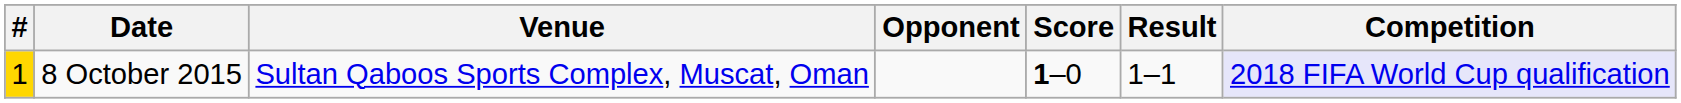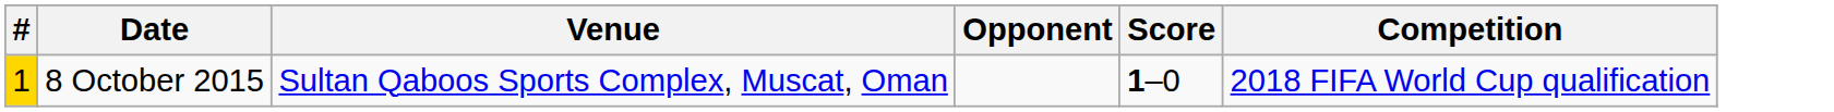 <table class="wikitable">
 <tr>
 <th>#</th>
 <th>Date</th>
 <th>Venue</th>
 <th>Opponent</th>
 <th>Score</th>
-<th>Result</th>
 <th>Competition</th>
 </tr>
 <tr>
 <td style="background: gold;">1</td>
 <td>8 October 2015</td>
 <td><a href='#'>Sultan Qaboos Sports Complex</a>, <a href='#'>Muscat</a>, <a href='#'>Oman</a></td>
 <td></td>
 <td><strong>1</strong>–0</td>
-<td>1–1</td>
-<td style="background: lavender;"><a href='#'>2018 FIFA World Cup qualification</a></td>
+<td><a href='#'>2018 FIFA World Cup qualification</a></td>
 </tr>
 </table>
